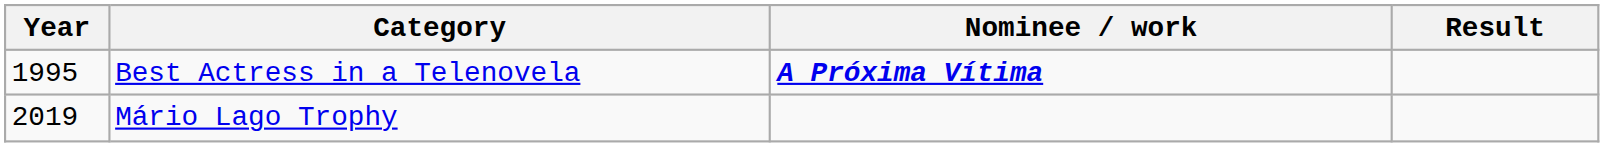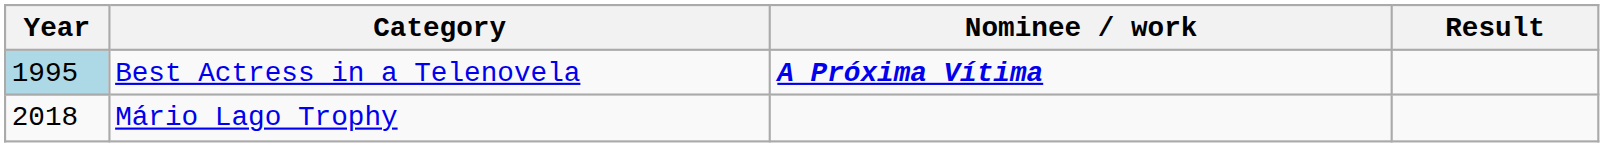 <table class=wikitable>
 <tr>
 <th Width=5%>Year</th>
 <th Width=32%>Category</th>
 <th Width=30%>Nominee / work</th>
 <th Width=10%>Result</th>
 </tr>
 <tr>
-<td>1995</td>
+<td style="background: lightblue;">1995</td>
 <td><a href='#'>Best Actress in a Telenovela</a></td>
 <td><strong><em><a href='#'>A Próxima Vítima</a></em></strong></td>
 <td></td>
 </tr>
 <tr>
-<td>2019</td>
+<td>2018</td>
 <td><a href='#'>Mário Lago Trophy</a></td>
 <td></td>
 <td></td>
 </tr>
 </table>
